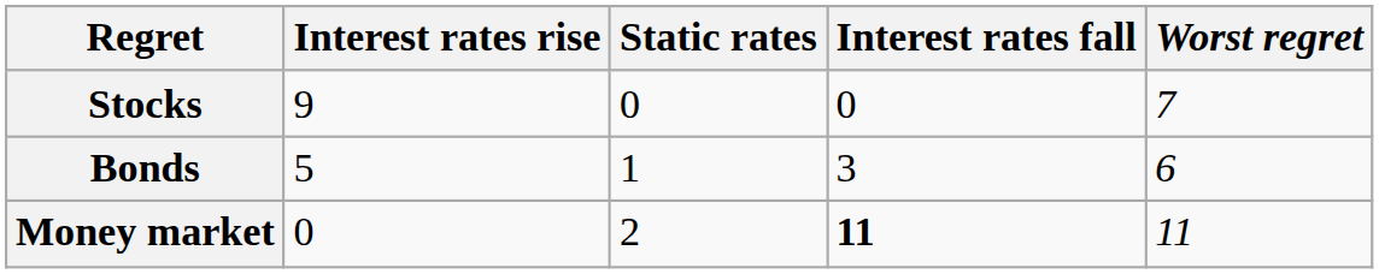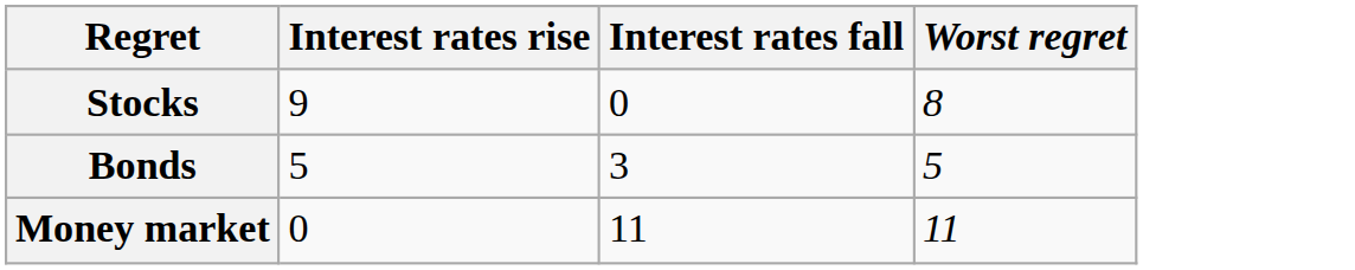 <table class="wikitable">
 <tr>
 <th>Regret</th>
 <th>Interest rates rise</th>
-<th>Static rates</th>
 <th>Interest rates fall</th>
 <th><em>Worst regret</em></th>
 </tr>
 <tr>
 <th>Stocks</th>
 <td>9</td>
 <td>0</td>
-<td>0</td>
-<td><em>7</em></td>
+<td><em>8</em></td>
 </tr>
 <tr>
 <th>Bonds</th>
 <td>5</td>
-<td>1</td>
 <td>3</td>
-<td><em>6</em></td>
+<td><em>5</em></td>
 </tr>
 <tr>
 <th>Money market</th>
 <td>0</td>
-<td>2</td>
-<td><strong>11</strong></td>
+<td>11</td>
 <td><em>11</em></td>
 </tr>
 </table>
